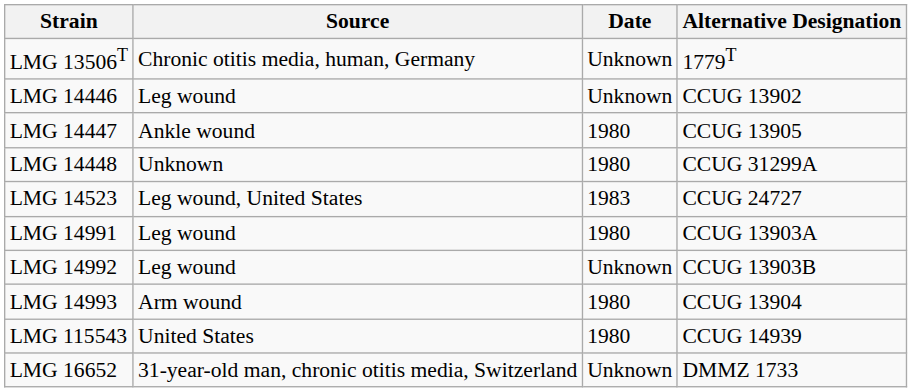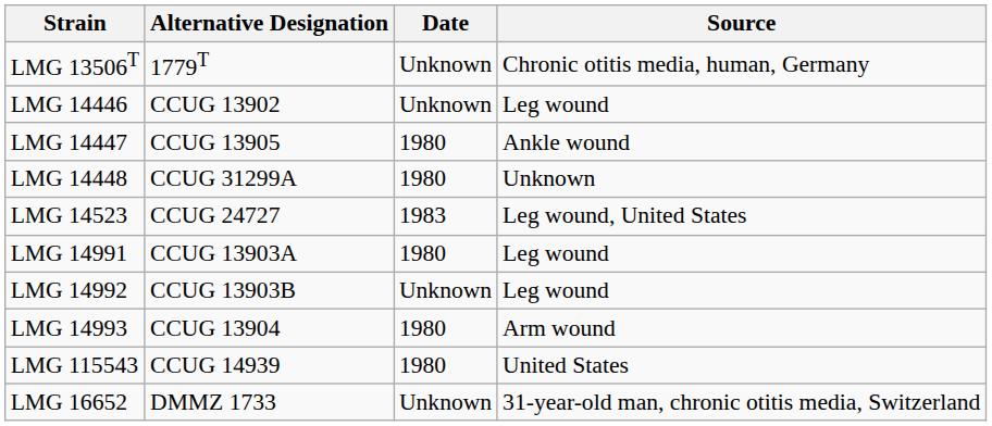 <table class="wikitable">
 <tr>
 <th>Strain</th>
+<th>Alternative Designation</th>
+<th>Date</th>
 <th>Source</th>
-<th>Date</th>
-<th>Alternative Designation</th>
 </tr>
 <tr>
 <td>LMG 13506<sup>T</sup></td>
+<td>1779<sup>T</sup></td>
+<td>Unknown</td>
 <td>Chronic otitis media, human, Germany</td>
-<td>Unknown</td>
-<td>1779<sup>T</sup></td>
 </tr>
 <tr>
 <td>LMG 14446</td>
+<td>CCUG 13902</td>
+<td>Unknown</td>
 <td>Leg wound</td>
-<td>Unknown</td>
-<td>CCUG 13902</td>
 </tr>
 <tr>
 <td>LMG 14447</td>
+<td>CCUG 13905</td>
+<td>1980</td>
 <td>Ankle wound</td>
-<td>1980</td>
-<td>CCUG 13905</td>
 </tr>
 <tr>
 <td>LMG 14448</td>
+<td>CCUG 31299A</td>
+<td>1980</td>
 <td>Unknown</td>
-<td>1980</td>
-<td>CCUG 31299A</td>
 </tr>
 <tr>
 <td>LMG 14523</td>
+<td>CCUG 24727</td>
+<td>1983</td>
 <td>Leg wound, United States</td>
-<td>1983</td>
-<td>CCUG 24727</td>
 </tr>
 <tr>
 <td>LMG 14991</td>
+<td>CCUG 13903A</td>
+<td>1980</td>
 <td>Leg wound</td>
-<td>1980</td>
-<td>CCUG 13903A</td>
 </tr>
 <tr>
 <td>LMG 14992</td>
+<td>CCUG 13903B</td>
+<td>Unknown</td>
 <td>Leg wound</td>
-<td>Unknown</td>
-<td>CCUG 13903B</td>
 </tr>
 <tr>
 <td>LMG 14993</td>
+<td>CCUG 13904</td>
+<td>1980</td>
 <td>Arm wound</td>
-<td>1980</td>
-<td>CCUG 13904</td>
 </tr>
 <tr>
 <td>LMG 115543</td>
+<td>CCUG 14939</td>
+<td>1980</td>
 <td>United States</td>
-<td>1980</td>
-<td>CCUG 14939</td>
 </tr>
 <tr>
 <td>LMG 16652</td>
+<td>DMMZ 1733</td>
+<td>Unknown</td>
 <td>31-year-old man, chronic otitis media, Switzerland</td>
-<td>Unknown</td>
-<td>DMMZ 1733</td>
 </tr>
 </table>
